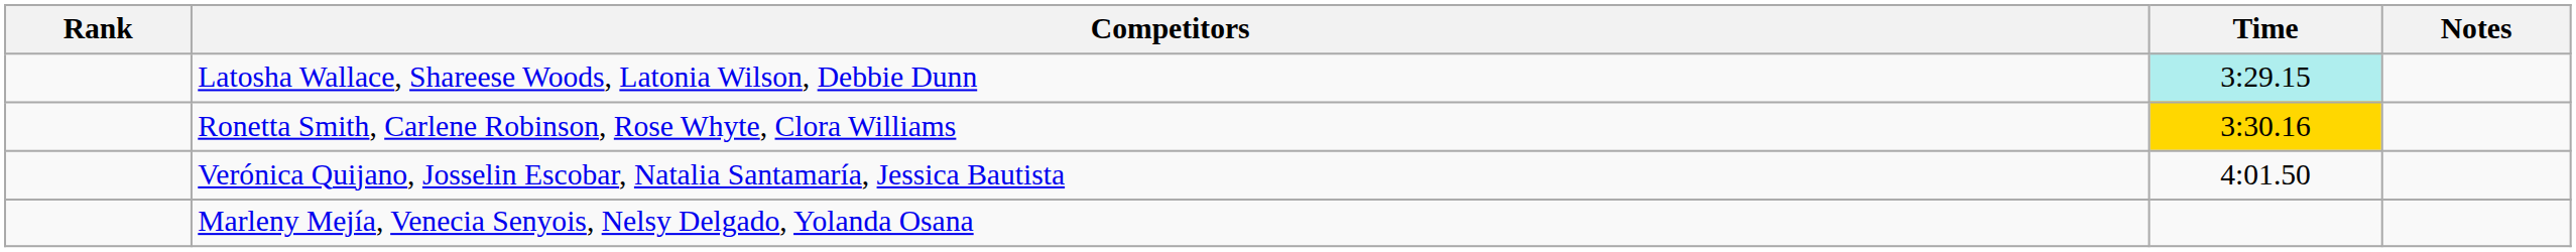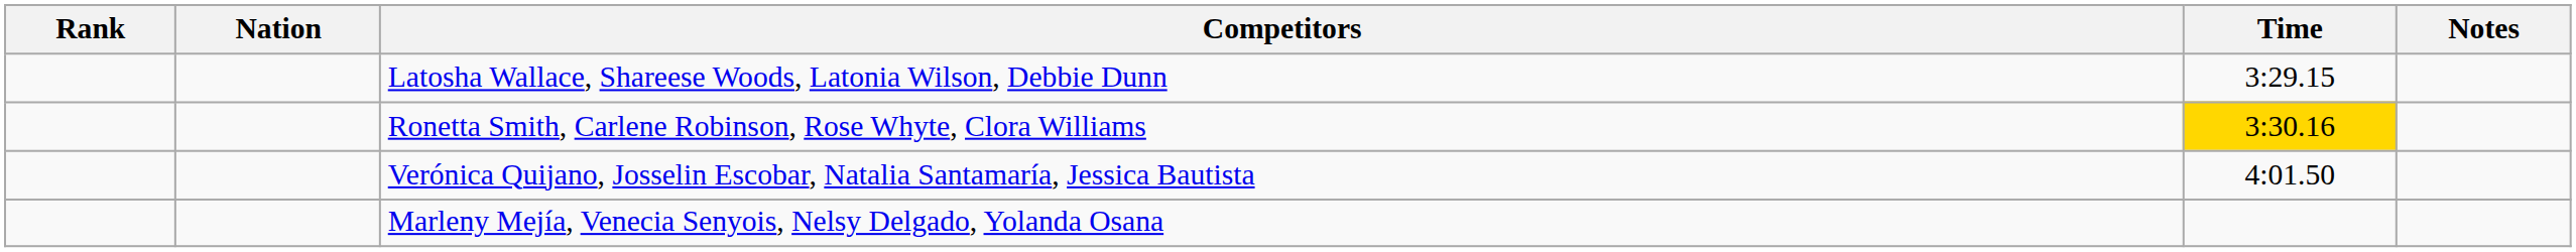 <table class="wikitable sortable" width=80% style="text-align:center; font-size:92%">
 <tr>
 <th>Rank</th>
+<th>Nation</th>
 <th>Competitors</th>
 <th>Time</th>
 <th>Notes</th>
 </tr>
 <tr>
 <td></td>
+<td align=left></td>
 <td align=left><a href='#'>Latosha Wallace</a>, <a href='#'>Shareese Woods</a>, <a href='#'>Latonia Wilson</a>, <a href='#'>Debbie Dunn</a></td>
-<td style="background: paleturquoise;">3:29.15</td>
+<td>3:29.15</td>
 <td></td>
 </tr>
 <tr>
 <td></td>
+<td align=left></td>
 <td align=left><a href='#'>Ronetta Smith</a>, <a href='#'>Carlene Robinson</a>, <a href='#'>Rose Whyte</a>, <a href='#'>Clora Williams</a></td>
 <td style="background: gold;">3:30.16</td>
 <td></td>
 </tr>
 <tr>
 <td></td>
+<td align=left></td>
 <td align=left><a href='#'>Verónica Quijano</a>, <a href='#'>Josselin Escobar</a>, <a href='#'>Natalia Santamaría</a>, <a href='#'>Jessica Bautista</a></td>
 <td>4:01.50</td>
 <td></td>
 </tr>
 <tr>
 <td></td>
+<td align=left></td>
 <td align=left><a href='#'>Marleny Mejía</a>, <a href='#'>Venecia Senyois</a>, <a href='#'>Nelsy Delgado</a>, <a href='#'>Yolanda Osana</a></td>
 <td></td>
 <td></td>
 </tr>
 </table>
